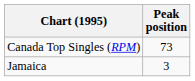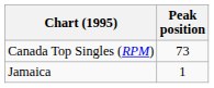 <table class="wikitable sortable">
 <tr>
 <th>Chart (1995)</th>
 <th>Peak<br>position</th>
 </tr>
 <tr>
 <td>Canada Top Singles (<em><a href='#'>RPM</a></em>)</td>
 <td align="center">73</td>
 </tr>
 <tr>
 <td>Jamaica</td>
-<td align="center">3</td>
+<td align="center">1</td>
 </tr>
 </table>
